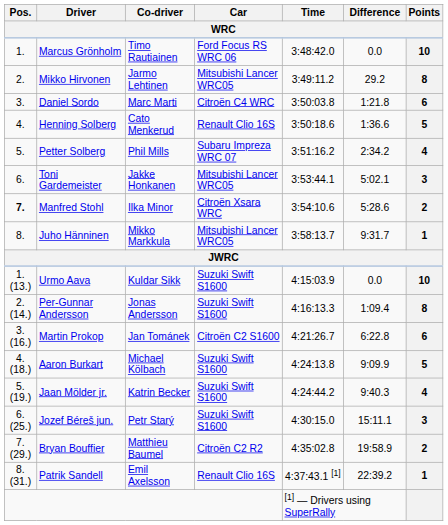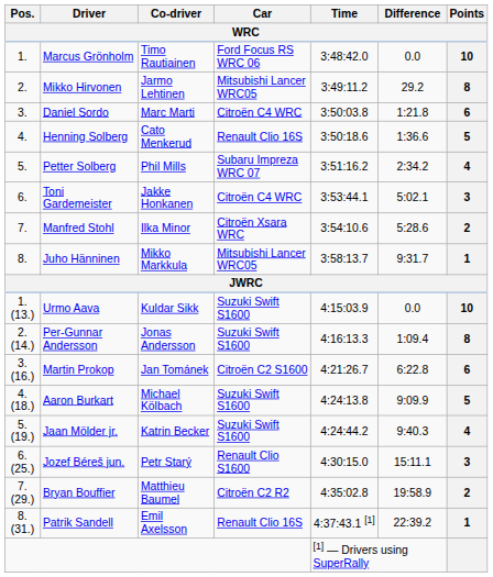 <table class="wikitable" style="text-align: center; font-size: 90%; max-width: 950px;">
 <tr>
 <th>Pos.</th>
 <th>Driver</th>
 <th>Co-driver</th>
 <th>Car</th>
 <th>Time</th>
 <th>Difference</th>
 <th>Points</th>
 </tr>
 <tr>
 <th colspan="7" style="border-bottom: 2px solid LightSteelBlue;">WRC</th>
 </tr>
 <tr>
 <td>1.</td>
 <td align="left">  <a href='#'>Marcus Grönholm</a></td>
 <td align="left"> <a href='#'>Timo Rautiainen</a></td>
 <td align="left"><a href='#'>Ford Focus RS WRC 06</a></td>
 <td>3:48:42.0</td>
 <td>0.0</td>
 <th>10</th>
 </tr>
 <tr>
 <td>2.</td>
 <td align="left"> <a href='#'>Mikko Hirvonen</a></td>
 <td align="left"> <a href='#'>Jarmo Lehtinen</a></td>
 <td align="left"><a href='#'>Mitsubishi Lancer WRC05</a></td>
 <td>3:49:11.2</td>
 <td>29.2</td>
 <th>8</th>
 </tr>
 <tr>
 <td>3.</td>
 <td align="left"> <a href='#'>Daniel Sordo</a></td>
 <td align="left"> <a href='#'>Marc Marti</a></td>
 <td align="left"><a href='#'>Citroën C4 WRC</a></td>
 <td>3:50:03.8</td>
 <td>1:21.8</td>
 <th>6</th>
 </tr>
 <tr>
 <td>4.</td>
 <td align="left"> <a href='#'>Henning Solberg</a></td>
 <td align="left"> <a href='#'>Cato Menkerud</a></td>
 <td align="left"><a href='#'>Renault Clio 16S</a></td>
 <td>3:50:18.6</td>
 <td>1:36.6</td>
 <th>5</th>
 </tr>
 <tr>
 <td>5.</td>
 <td align="left"> <a href='#'>Petter Solberg</a></td>
 <td align="left"> <a href='#'>Phil Mills</a></td>
 <td align="left"><a href='#'>Subaru Impreza WRC 07</a></td>
 <td>3:51:16.2</td>
 <td>2:34.2</td>
 <th>4</th>
 </tr>
 <tr>
 <td>6.</td>
 <td align="left"> <a href='#'>Toni Gardemeister</a></td>
 <td align="left"> <a href='#'>Jakke Honkanen</a></td>
-<td align="left"><a href='#'>Mitsubishi Lancer WRC05</a></td>
+<td align="left"><a href='#'>Citroën C4 WRC</a></td>
 <td>3:53:44.1</td>
 <td>5:02.1</td>
 <th>3</th>
 </tr>
 <tr>
-<td><strong>7.</strong></td>
+<td>7.</td>
 <td align="left"> <a href='#'>Manfred Stohl</a></td>
 <td align="left"> <a href='#'>Ilka Minor</a></td>
 <td align="left"><a href='#'>Citroën Xsara WRC</a></td>
 <td>3:54:10.6</td>
 <td>5:28.6</td>
 <th>2</th>
 </tr>
 <tr>
 <td>8.</td>
 <td align="left"> <a href='#'>Juho Hänninen</a></td>
 <td align="left"> <a href='#'>Mikko Markkula</a></td>
 <td align="left"><a href='#'>Mitsubishi Lancer WRC05</a></td>
 <td>3:58:13.7</td>
 <td>9:31.7</td>
 <th>1</th>
 </tr>
 <tr>
 <th colspan="7" style="border-bottom: 2px solid LightSteelBlue;">JWRC</th>
 </tr>
 <tr>
 <td>1. (13.)</td>
 <td align="left"> <a href='#'>Urmo Aava</a></td>
 <td align="left"> <a href='#'>Kuldar Sikk</a></td>
 <td align="left"><a href='#'>Suzuki Swift S1600</a></td>
 <td>4:15:03.9</td>
 <td>0.0</td>
 <th>10</th>
 </tr>
 <tr>
 <td>2. (14.)</td>
 <td align="left"> <a href='#'>Per-Gunnar Andersson</a></td>
 <td align="left"> <a href='#'>Jonas Andersson</a></td>
 <td align="left"><a href='#'>Suzuki Swift S1600</a></td>
 <td>4:16:13.3</td>
 <td>1:09.4</td>
 <th>8</th>
 </tr>
 <tr>
 <td>3. (16.)</td>
 <td align="left"> <a href='#'>Martin Prokop</a></td>
 <td align="left"> <a href='#'>Jan Tománek</a></td>
 <td align="left"><a href='#'>Citroën C2 S1600</a></td>
 <td>4:21:26.7</td>
 <td>6:22.8</td>
 <th>6</th>
 </tr>
 <tr>
 <td>4. (18.)</td>
 <td align="left"> <a href='#'>Aaron Burkart</a></td>
 <td align="left"> <a href='#'>Michael Kölbach</a></td>
 <td align="left"><a href='#'>Suzuki Swift S1600</a></td>
 <td>4:24:13.8</td>
 <td>9:09.9</td>
 <th>5</th>
 </tr>
 <tr>
 <td>5. (19.)</td>
 <td align="left"> <a href='#'>Jaan Mölder jr.</a></td>
 <td align="left"> <a href='#'>Katrin Becker</a></td>
 <td align="left"><a href='#'>Suzuki Swift S1600</a></td>
 <td>4:24:44.2</td>
 <td>9:40.3</td>
 <th>4</th>
 </tr>
 <tr>
 <td>6. (25.)</td>
 <td align="left"> <a href='#'>Jozef Béreš jun.</a></td>
 <td align="left"> <a href='#'>Petr Starý</a></td>
-<td align="left"><a href='#'>Suzuki Swift S1600</a></td>
+<td align="left"><a href='#'>Renault Clio S1600</a></td>
 <td>4:30:15.0</td>
 <td>15:11.1</td>
 <th>3</th>
 </tr>
 <tr>
 <td>7. (29.)</td>
 <td align="left"> <a href='#'>Bryan Bouffier</a></td>
 <td align="left"> <a href='#'>Matthieu Baumel</a></td>
 <td align="left"><a href='#'>Citroën C2 R2</a></td>
 <td>4:35:02.8</td>
 <td>19:58.9</td>
 <th>2</th>
 </tr>
 <tr>
 <td>8. (31.)</td>
 <td align="left"> <a href='#'>Patrik Sandell</a></td>
 <td align="left"> <a href='#'>Emil Axelsson</a></td>
 <td align="left"><a href='#'>Renault Clio 16S</a></td>
 <td>4:37:43.1 <sup>[1]</sup></td>
 <td>22:39.2</td>
 <th>1</th>
 </tr>
 <tr>
 <td colspan="4"></td>
 <td colspan="2" align="left"><sup>[1]</sup> — Drivers using <a href='#'>SuperRally</a></td>
 <th></th>
 </tr>
 </table>
